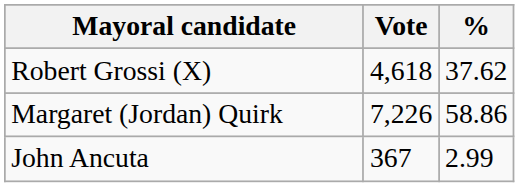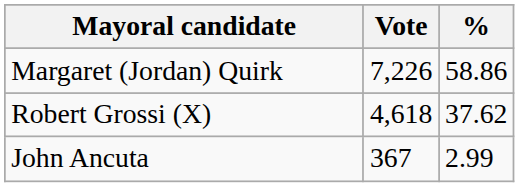 <table class="wikitable">
 <tr>
 <th bgcolor="#DDDDFF" width="200px">Mayoral candidate </th>
 <th bgcolor="#DDDDFF">Vote</th>
 <th bgcolor="#DDDDFF">%</th>
 </tr>
 <tr>
+<td>Margaret (Jordan) Quirk</td>
+<td>7,226</td>
+<td>58.86</td>
+</tr>
+<tr>
 <td>Robert Grossi (X)</td>
 <td>4,618</td>
 <td>37.62</td>
-</tr>
-<tr>
-<td>Margaret (Jordan) Quirk</td>
-<td>7,226</td>
-<td>58.86</td>
 </tr>
 <tr>
 <td>John Ancuta</td>
 <td>367</td>
 <td>2.99</td>
 </tr>
 </table>
